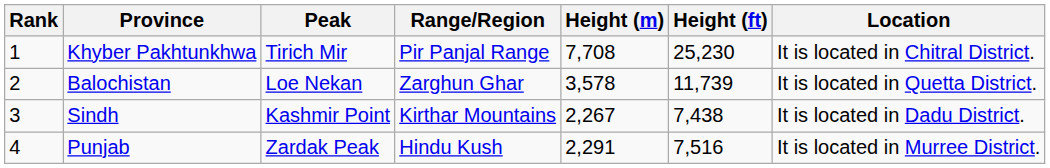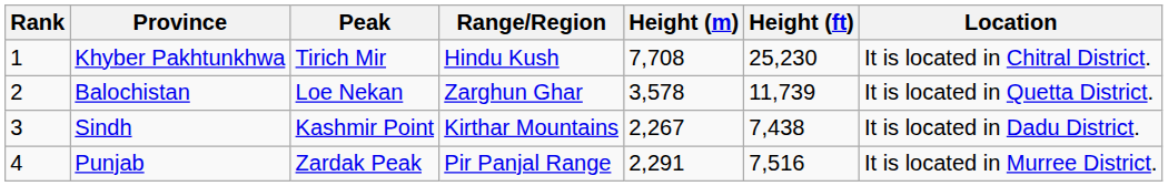 <table class="wikitable sortable">
 <tr>
 <th>Rank</th>
 <th>Province</th>
 <th>Peak</th>
 <th>Range/Region</th>
 <th data-sort-type="numeric">Height (<a href='#'>m</a>)</th>
 <th data-sort-type="numeric">Height (<a href='#'>ft</a>)</th>
 <th>Location</th>
 </tr>
 <tr>
 <td>1</td>
 <td><a href='#'>Khyber Pakhtunkhwa</a></td>
 <td><a href='#'>Tirich Mir</a></td>
-<td><a href='#'>Pir Panjal Range</a></td>
+<td><a href='#'>Hindu Kush</a></td>
 <td>7,708</td>
 <td>25,230</td>
 <td>It is located in <a href='#'>Chitral District</a>.</td>
 </tr>
 <tr>
 <td>2</td>
 <td><a href='#'>Balochistan</a></td>
 <td><a href='#'>Loe Nekan</a></td>
 <td><a href='#'>Zarghun Ghar</a></td>
 <td>3,578</td>
 <td>11,739</td>
 <td>It is located in <a href='#'>Quetta District</a>.</td>
 </tr>
 <tr>
 <td>3</td>
 <td><a href='#'>Sindh</a></td>
 <td><a href='#'>Kashmir Point</a></td>
 <td><a href='#'>Kirthar Mountains</a></td>
 <td>2,267</td>
 <td>7,438</td>
 <td>It is located in <a href='#'>Dadu District</a>.</td>
 </tr>
 <tr>
 <td>4</td>
 <td><a href='#'>Punjab</a></td>
 <td><a href='#'>Zardak Peak</a></td>
-<td><a href='#'>Hindu Kush</a></td>
+<td><a href='#'>Pir Panjal Range</a></td>
 <td>2,291</td>
 <td>7,516</td>
 <td>It is located in <a href='#'>Murree District</a>.</td>
 </tr>
 </table>
